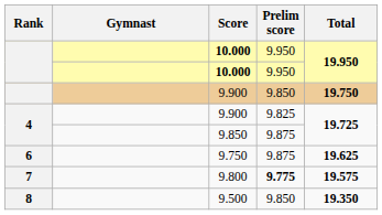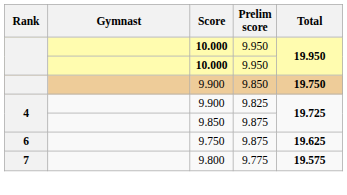 <table class="wikitable sortable" style="text-align:center; font-size:95%">
 <tr>
 <th scope="col" style="width:50px;">Rank</th>
 <th scope="col" style="width:180px;">Gymnast</th>
 <th scope="col" style="width:50px;">Score</th>
 <th scope="col" style="width:50px;">Prelim score</th>
 <th scope="col" style="width:80px;">Total</th>
 </tr>
 <tr style="background:#fffcaf;">
 <th rowspan="2" scope="row" style="text-align:center"></th>
 <td style="text-align:left;"></td>
 <td><strong>10.000</strong></td>
 <td>9.950</td>
 <td rowspan="2"><strong>19.950</strong></td>
 </tr>
 <tr style="background:#fffcaf;">
 <td style="text-align:left;"></td>
 <td><strong>10.000</strong></td>
 <td>9.950</td>
 </tr>
 <tr style="background:#ec9;">
 <th scope=row style="text-align:center"></th>
 <td align=left></td>
 <td>9.900</td>
 <td>9.850</td>
 <td><strong>19.750</strong></td>
 </tr>
 <tr>
 <th rowspan="2">4</th>
 <td align=left></td>
 <td>9.900</td>
 <td>9.825</td>
 <td rowspan="2"><strong>19.725</strong></td>
 </tr>
 <tr>
 <td align=left></td>
 <td>9.850</td>
 <td>9.875</td>
 </tr>
 <tr>
 <th>6</th>
 <td align=left></td>
 <td>9.750</td>
 <td>9.875</td>
 <td><strong>19.625</strong></td>
 </tr>
 <tr>
 <th>7</th>
 <td align=left></td>
 <td>9.800</td>
-<td><strong>9.775</strong></td>
+<td>9.775</td>
 <td><strong>19.575</strong></td>
 </tr>
-<tr>
-<th>8</th>
-<td align=left></td>
-<td>9.500</td>
-<td>9.850</td>
-<td><strong>19.350</strong></td>
-</tr>
 </table>
